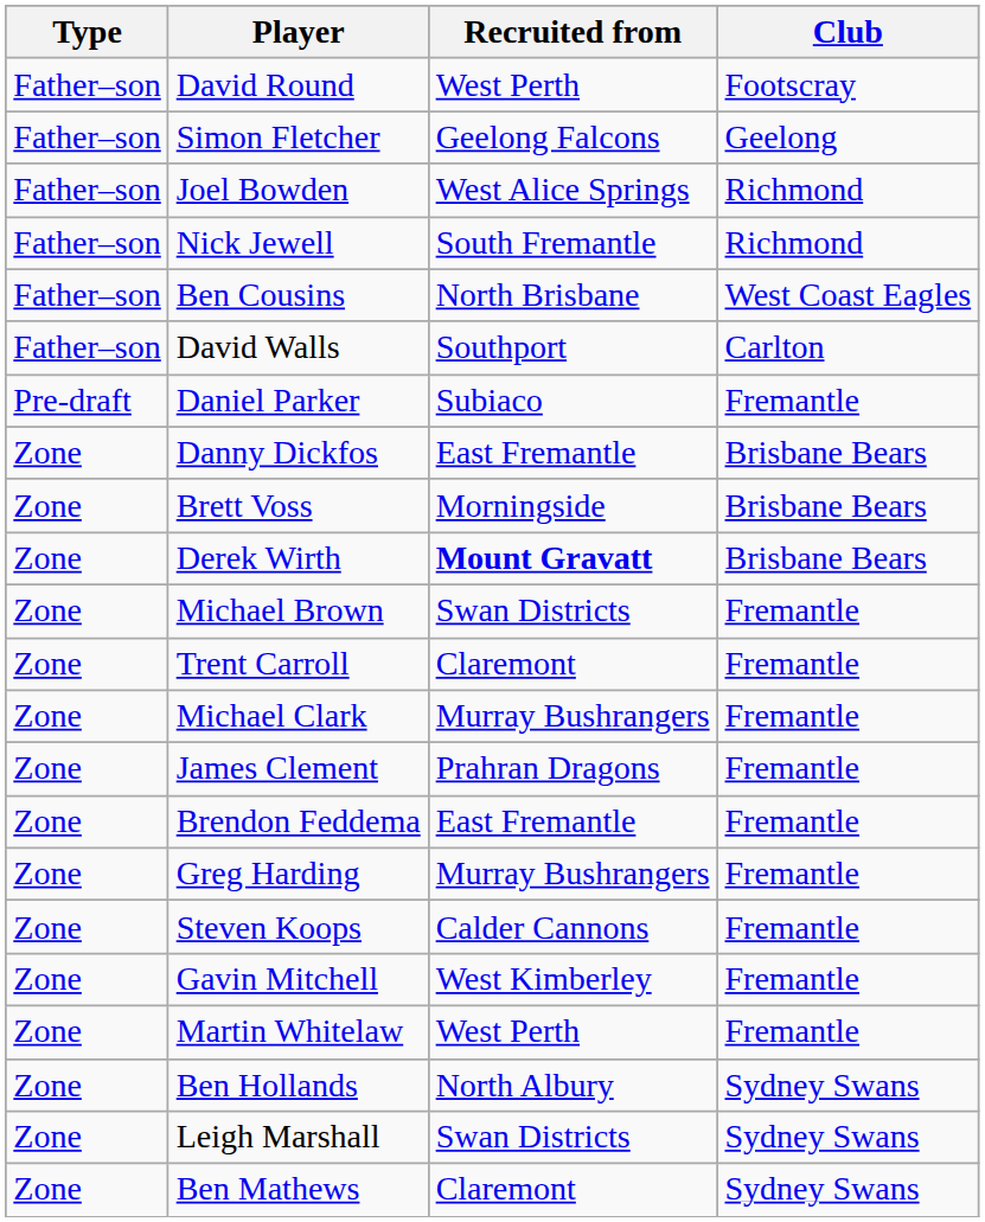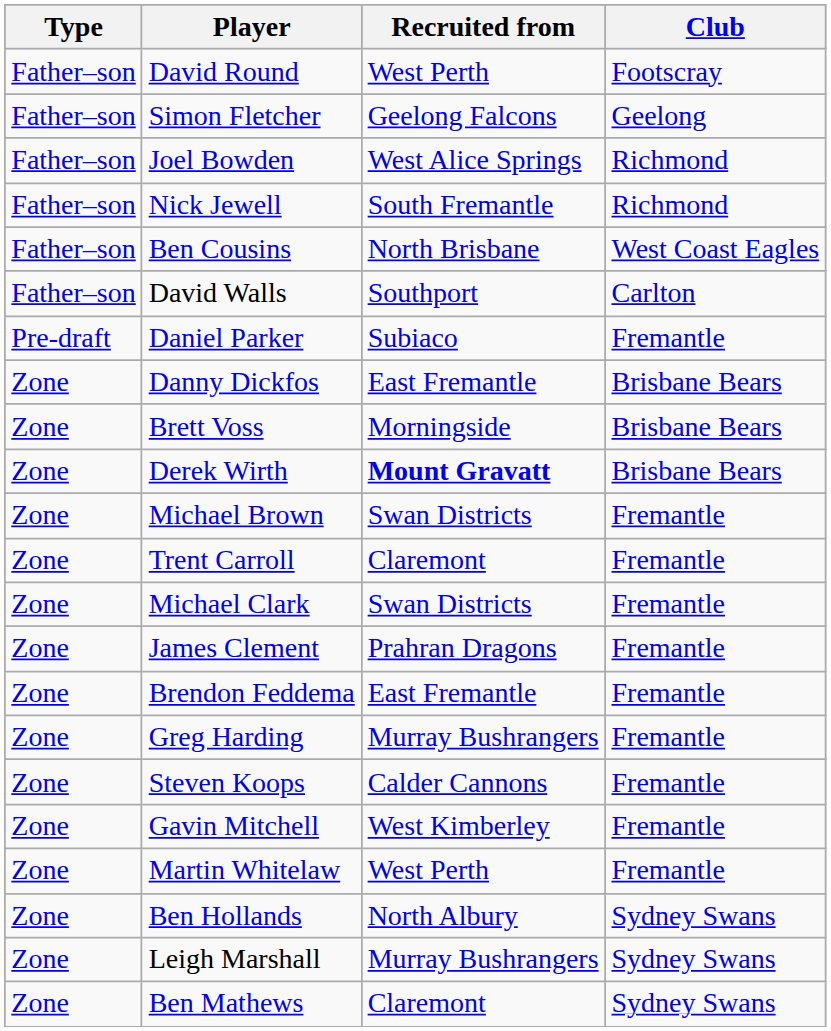 <table class="wikitable sortable">
 <tr>
 <th>Type</th>
 <th>Player</th>
 <th>Recruited from</th>
 <th><a href='#'>Club</a></th>
 </tr>
 <tr>
 <td><a href='#'>Father–son</a></td>
 <td><a href='#'>David Round</a></td>
 <td><a href='#'>West Perth</a></td>
 <td><a href='#'>Footscray</a></td>
 </tr>
 <tr>
 <td><a href='#'>Father–son</a></td>
 <td><a href='#'>Simon Fletcher</a></td>
 <td><a href='#'>Geelong Falcons</a></td>
 <td><a href='#'>Geelong</a></td>
 </tr>
 <tr>
 <td><a href='#'>Father–son</a></td>
 <td><a href='#'>Joel Bowden</a></td>
 <td><a href='#'>West Alice Springs</a></td>
 <td><a href='#'>Richmond</a></td>
 </tr>
 <tr>
 <td><a href='#'>Father–son</a></td>
 <td><a href='#'>Nick Jewell</a></td>
 <td><a href='#'>South Fremantle</a></td>
 <td><a href='#'>Richmond</a></td>
 </tr>
 <tr>
 <td><a href='#'>Father–son</a></td>
 <td><a href='#'>Ben Cousins</a></td>
 <td><a href='#'>North Brisbane</a></td>
 <td><a href='#'>West Coast Eagles</a></td>
 </tr>
 <tr>
 <td><a href='#'>Father–son</a></td>
 <td>David Walls</td>
 <td><a href='#'>Southport</a></td>
 <td><a href='#'>Carlton</a></td>
 </tr>
 <tr>
 <td><a href='#'>Pre-draft</a></td>
 <td><a href='#'>Daniel Parker</a></td>
 <td><a href='#'>Subiaco</a></td>
 <td><a href='#'>Fremantle</a></td>
 </tr>
 <tr>
 <td><a href='#'>Zone</a></td>
 <td><a href='#'>Danny Dickfos</a></td>
 <td><a href='#'>East Fremantle</a></td>
 <td><a href='#'>Brisbane Bears</a></td>
 </tr>
 <tr>
 <td><a href='#'>Zone</a></td>
 <td><a href='#'>Brett Voss</a></td>
 <td><a href='#'>Morningside</a></td>
 <td><a href='#'>Brisbane Bears</a></td>
 </tr>
 <tr>
 <td><a href='#'>Zone</a></td>
 <td><a href='#'>Derek Wirth</a></td>
 <td><strong><a href='#'>Mount Gravatt</a></strong></td>
 <td><a href='#'>Brisbane Bears</a></td>
 </tr>
 <tr>
 <td><a href='#'>Zone</a></td>
 <td><a href='#'>Michael Brown</a></td>
 <td><a href='#'>Swan Districts</a></td>
 <td><a href='#'>Fremantle</a></td>
 </tr>
 <tr>
 <td><a href='#'>Zone</a></td>
 <td><a href='#'>Trent Carroll</a></td>
 <td><a href='#'>Claremont</a></td>
 <td><a href='#'>Fremantle</a></td>
 </tr>
 <tr>
 <td><a href='#'>Zone</a></td>
 <td><a href='#'>Michael Clark</a></td>
-<td><a href='#'>Murray Bushrangers</a></td>
+<td><a href='#'>Swan Districts</a></td>
 <td><a href='#'>Fremantle</a></td>
 </tr>
 <tr>
 <td><a href='#'>Zone</a></td>
 <td><a href='#'>James Clement</a></td>
 <td><a href='#'>Prahran Dragons</a></td>
 <td><a href='#'>Fremantle</a></td>
 </tr>
 <tr>
 <td><a href='#'>Zone</a></td>
 <td><a href='#'>Brendon Feddema</a></td>
 <td><a href='#'>East Fremantle</a></td>
 <td><a href='#'>Fremantle</a></td>
 </tr>
 <tr>
 <td><a href='#'>Zone</a></td>
 <td><a href='#'>Greg Harding</a></td>
 <td><a href='#'>Murray Bushrangers</a></td>
 <td><a href='#'>Fremantle</a></td>
 </tr>
 <tr>
 <td><a href='#'>Zone</a></td>
 <td><a href='#'>Steven Koops</a></td>
 <td><a href='#'>Calder Cannons</a></td>
 <td><a href='#'>Fremantle</a></td>
 </tr>
 <tr>
 <td><a href='#'>Zone</a></td>
 <td><a href='#'>Gavin Mitchell</a></td>
 <td><a href='#'>West Kimberley</a></td>
 <td><a href='#'>Fremantle</a></td>
 </tr>
 <tr>
 <td><a href='#'>Zone</a></td>
 <td><a href='#'>Martin Whitelaw</a></td>
 <td><a href='#'>West Perth</a></td>
 <td><a href='#'>Fremantle</a></td>
 </tr>
 <tr>
 <td><a href='#'>Zone</a></td>
 <td><a href='#'>Ben Hollands</a></td>
 <td><a href='#'>North Albury</a></td>
 <td><a href='#'>Sydney Swans</a></td>
 </tr>
 <tr>
 <td><a href='#'>Zone</a></td>
 <td>Leigh Marshall</td>
-<td><a href='#'>Swan Districts</a></td>
+<td><a href='#'>Murray Bushrangers</a></td>
 <td><a href='#'>Sydney Swans</a></td>
 </tr>
 <tr>
 <td><a href='#'>Zone</a></td>
 <td><a href='#'>Ben Mathews</a></td>
 <td><a href='#'>Claremont</a></td>
 <td><a href='#'>Sydney Swans</a></td>
 </tr>
 </table>
